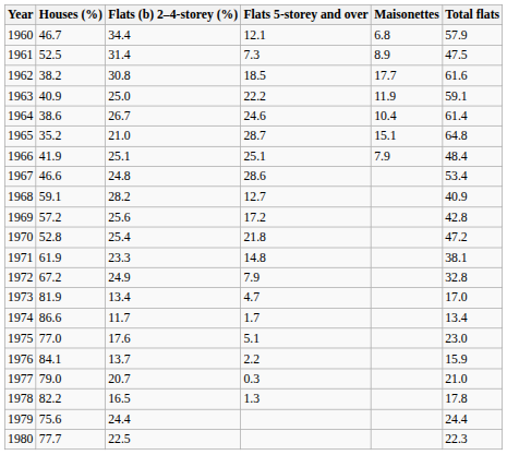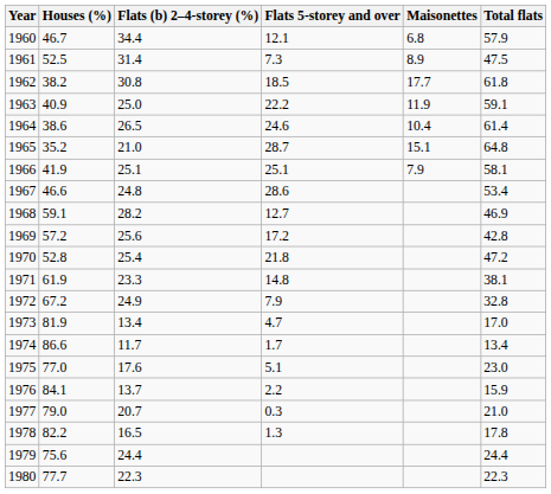 <table class="wikitable collapsible autocollapse sortable">
 <tr>
 <th>Year</th>
 <th>Houses (%)</th>
 <th>Flats (b) 2–4-storey (%)</th>
 <th>Flats 5-storey and over</th>
 <th>Maisonettes</th>
 <th>Total flats</th>
 </tr>
 <tr>
 <td>1960</td>
 <td>46.7</td>
 <td>34.4</td>
 <td>12.1</td>
 <td>6.8</td>
 <td>57.9</td>
 </tr>
 <tr>
 <td>1961</td>
 <td>52.5</td>
 <td>31.4</td>
 <td>7.3</td>
 <td>8.9</td>
 <td>47.5</td>
 </tr>
 <tr>
 <td>1962</td>
 <td>38.2</td>
 <td>30.8</td>
 <td>18.5</td>
 <td>17.7</td>
-<td>61.6</td>
+<td>61.8</td>
 </tr>
 <tr>
 <td>1963</td>
 <td>40.9</td>
 <td>25.0</td>
 <td>22.2</td>
 <td>11.9</td>
 <td>59.1</td>
 </tr>
 <tr>
 <td>1964</td>
 <td>38.6</td>
-<td>26.7</td>
+<td>26.5</td>
 <td>24.6</td>
 <td>10.4</td>
 <td>61.4</td>
 </tr>
 <tr>
 <td>1965</td>
 <td>35.2</td>
 <td>21.0</td>
 <td>28.7</td>
 <td>15.1</td>
 <td>64.8</td>
 </tr>
 <tr>
 <td>1966</td>
 <td>41.9</td>
 <td>25.1</td>
 <td>25.1</td>
 <td>7.9</td>
-<td>48.4</td>
+<td>58.1</td>
 </tr>
 <tr>
 <td>1967</td>
 <td>46.6</td>
 <td>24.8</td>
 <td>28.6</td>
 <td></td>
 <td>53.4</td>
 </tr>
 <tr>
 <td>1968</td>
 <td>59.1</td>
 <td>28.2</td>
 <td>12.7</td>
 <td></td>
-<td>40.9</td>
+<td>46.9</td>
 </tr>
 <tr>
 <td>1969</td>
 <td>57.2</td>
 <td>25.6</td>
 <td>17.2</td>
 <td></td>
 <td>42.8</td>
 </tr>
 <tr>
 <td>1970</td>
 <td>52.8</td>
 <td>25.4</td>
 <td>21.8</td>
 <td></td>
 <td>47.2</td>
 </tr>
 <tr>
 <td>1971</td>
 <td>61.9</td>
 <td>23.3</td>
 <td>14.8</td>
 <td></td>
 <td>38.1</td>
 </tr>
 <tr>
 <td>1972</td>
 <td>67.2</td>
 <td>24.9</td>
 <td>7.9</td>
 <td></td>
 <td>32.8</td>
 </tr>
 <tr>
 <td>1973</td>
 <td>81.9</td>
 <td>13.4</td>
 <td>4.7</td>
 <td></td>
 <td>17.0</td>
 </tr>
 <tr>
 <td>1974</td>
 <td>86.6</td>
 <td>11.7</td>
 <td>1.7</td>
 <td></td>
 <td>13.4</td>
 </tr>
 <tr>
 <td>1975</td>
 <td>77.0</td>
 <td>17.6</td>
 <td>5.1</td>
 <td></td>
 <td>23.0</td>
 </tr>
 <tr>
 <td>1976</td>
 <td>84.1</td>
 <td>13.7</td>
 <td>2.2</td>
 <td></td>
 <td>15.9</td>
 </tr>
 <tr>
 <td>1977</td>
 <td>79.0</td>
 <td>20.7</td>
 <td>0.3</td>
 <td></td>
 <td>21.0</td>
 </tr>
 <tr>
 <td>1978</td>
 <td>82.2</td>
 <td>16.5</td>
 <td>1.3</td>
 <td></td>
 <td>17.8</td>
 </tr>
 <tr>
 <td>1979</td>
 <td>75.6</td>
 <td>24.4</td>
 <td></td>
 <td></td>
 <td>24.4</td>
 </tr>
 <tr>
 <td>1980</td>
 <td>77.7</td>
-<td>22.5</td>
+<td>22.3</td>
 <td></td>
 <td></td>
 <td>22.3</td>
 </tr>
 </table>
